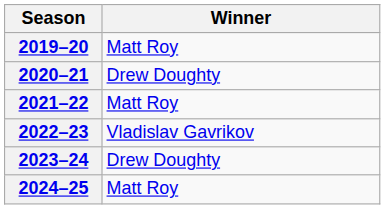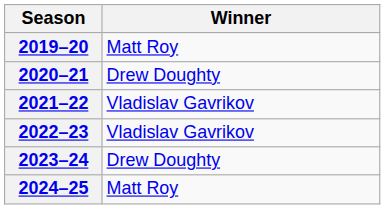 <table class="wikitable">
 <tr>
 <th scope="col" style="width:5em">Season</th>
 <th scope="col" style="width:15em">Winner</th>
 </tr>
 <tr>
 <th scope="row"><a href='#'>2019–20</a></th>
 <td><a href='#'>Matt Roy</a></td>
 </tr>
 <tr>
 <th scope="row"><a href='#'>2020–21</a></th>
 <td><a href='#'>Drew Doughty</a></td>
 </tr>
 <tr>
 <th scope="row"><a href='#'>2021–22</a></th>
-<td><a href='#'>Matt Roy</a></td>
+<td><a href='#'>Vladislav Gavrikov</a></td>
 </tr>
 <tr>
 <th scope="row"><a href='#'>2022–23</a></th>
 <td><a href='#'>Vladislav Gavrikov</a></td>
 </tr>
 <tr>
 <th scope="row"><a href='#'>2023–24</a></th>
 <td><a href='#'>Drew Doughty</a></td>
 </tr>
 <tr>
 <th scope="row"><a href='#'>2024–25</a></th>
 <td><a href='#'>Matt Roy</a></td>
 </tr>
 </table>
